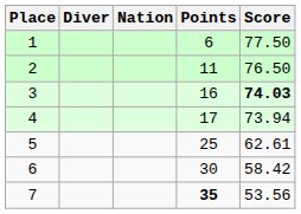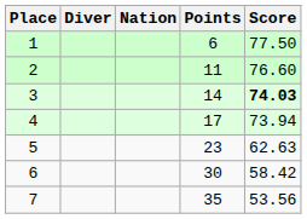 <table class="wikitable sortable" style="text-align:center">
 <tr>
 <th>Place</th>
 <th>Diver</th>
 <th>Nation</th>
 <th>Points</th>
 <th>Score</th>
 </tr>
 <tr style="background:#cfc;">
 <td>1</td>
 <td align=left></td>
 <td align=left></td>
 <td>6</td>
 <td>77.50</td>
 </tr>
 <tr style="background:#cfc;">
 <td>2</td>
 <td align=left></td>
 <td align=left></td>
 <td>11</td>
-<td>76.50</td>
+<td>76.60</td>
 </tr>
 <tr style="background:#dfd;">
 <td>3</td>
 <td align=left></td>
 <td align=left></td>
-<td>16</td>
+<td>14</td>
 <td><strong>74.03</strong></td>
 </tr>
 <tr style="background:#dfd;">
 <td>4</td>
 <td align=left></td>
 <td align=left></td>
 <td>17</td>
 <td>73.94</td>
 </tr>
 <tr>
 <td>5</td>
 <td align=left></td>
 <td align=left></td>
-<td>25</td>
-<td>62.61</td>
+<td>23</td>
+<td>62.63</td>
 </tr>
 <tr>
 <td>6</td>
 <td align=left></td>
 <td align=left></td>
 <td>30</td>
 <td>58.42</td>
 </tr>
 <tr>
 <td>7</td>
 <td align=left></td>
 <td align=left></td>
-<td><strong>35</strong></td>
+<td>35</td>
 <td>53.56</td>
 </tr>
 </table>
